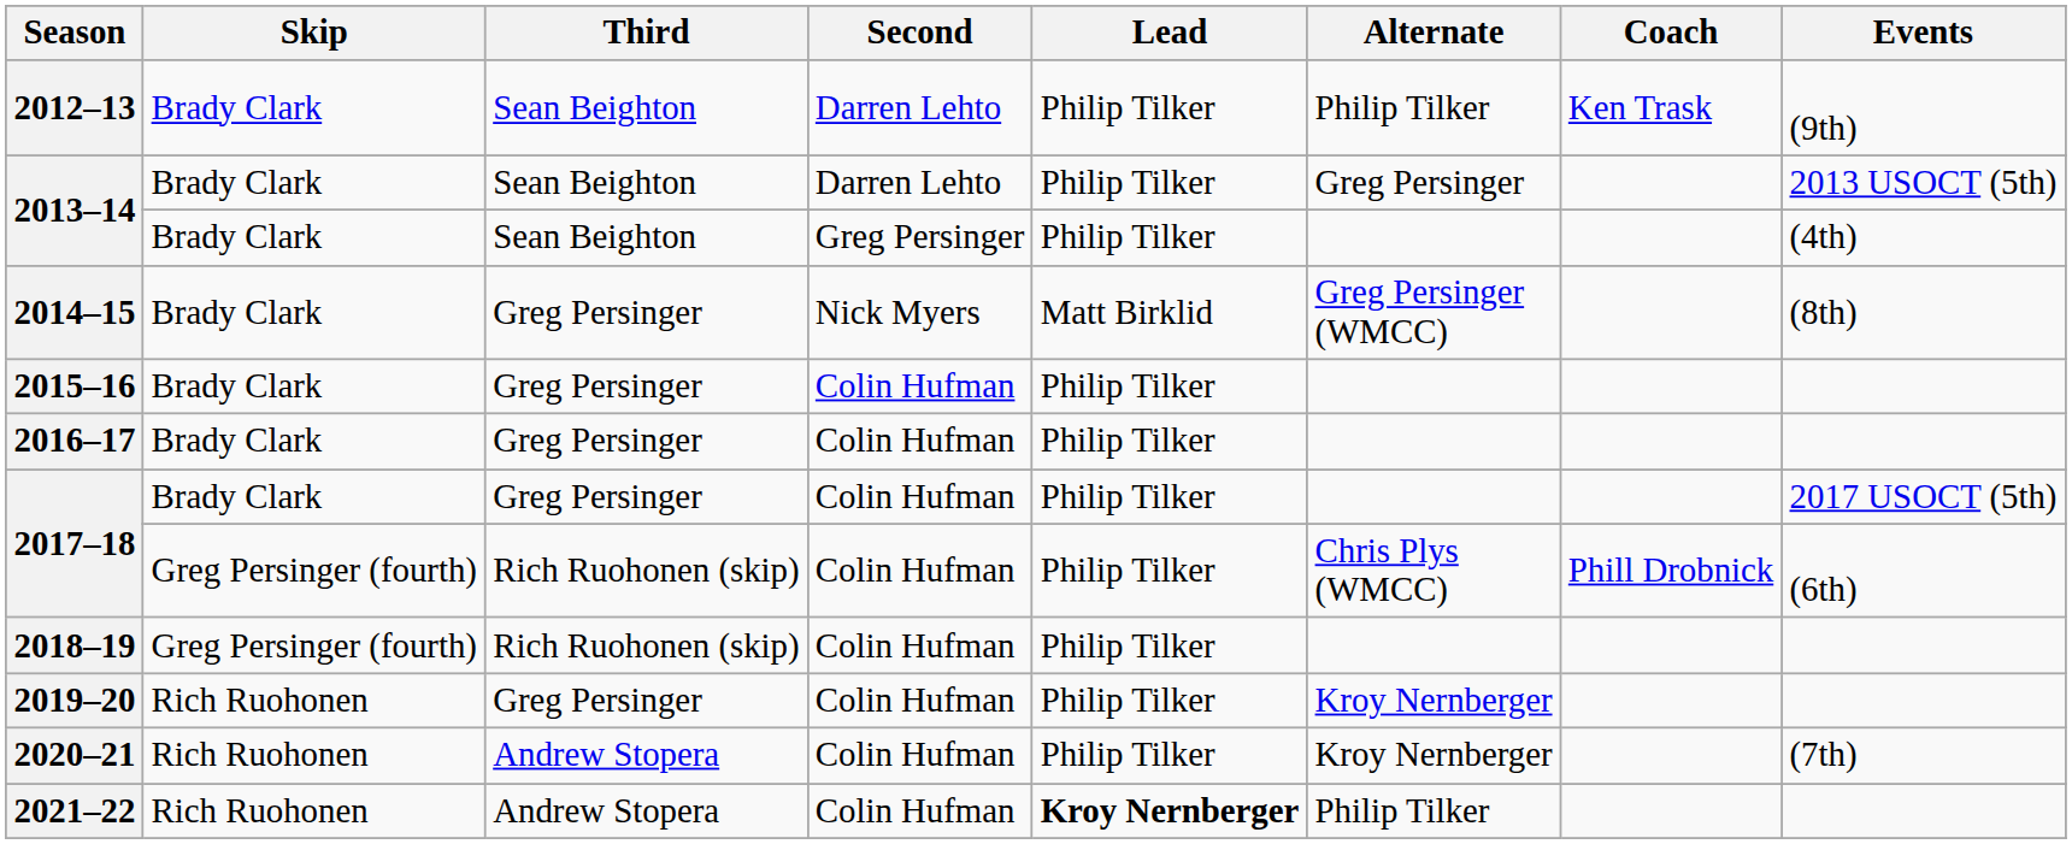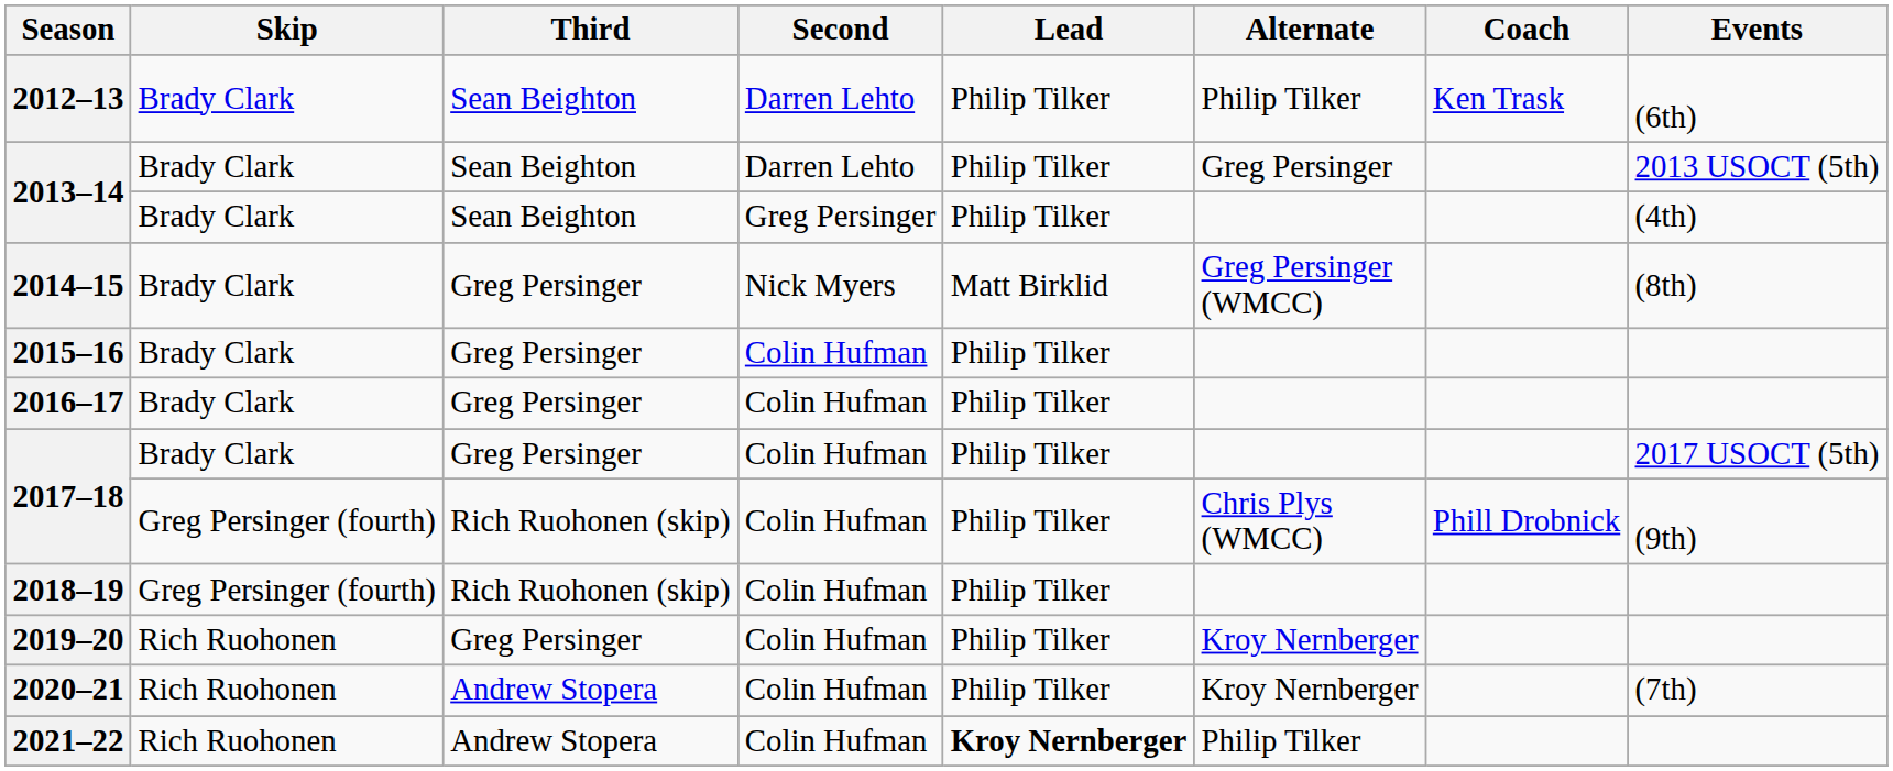 <table class="wikitable">
 <tr>
 <th scope="col">Season</th>
 <th scope="col">Skip</th>
 <th scope="col">Third</th>
 <th scope="col">Second</th>
 <th scope="col">Lead</th>
 <th scope="col">Alternate</th>
 <th scope="col">Coach</th>
 <th scope="col">Events</th>
 </tr>
 <tr>
 <th scope="row">2012–13</th>
 <td><a href='#'>Brady Clark</a></td>
 <td><a href='#'>Sean Beighton</a></td>
 <td><a href='#'>Darren Lehto</a></td>
 <td>Philip Tilker</td>
 <td>Philip Tilker</td>
 <td><a href='#'>Ken Trask</a></td>
-<td> <br> (9th)</td>
+<td> <br> (6th)</td>
 </tr>
 <tr>
 <th scope="row" rowspan=2>2013–14</th>
 <td>Brady Clark</td>
 <td>Sean Beighton</td>
 <td>Darren Lehto</td>
 <td>Philip Tilker</td>
 <td>Greg Persinger</td>
 <td></td>
 <td><a href='#'>2013 USOCT</a> (5th)</td>
 </tr>
 <tr>
 <td>Brady Clark</td>
 <td>Sean Beighton</td>
 <td>Greg Persinger</td>
 <td>Philip Tilker</td>
 <td></td>
 <td></td>
 <td> (4th)</td>
 </tr>
 <tr>
 <th scope="row">2014–15</th>
 <td>Brady Clark</td>
 <td>Greg Persinger</td>
 <td>Nick Myers</td>
 <td>Matt Birklid</td>
 <td><a href='#'>Greg Persinger</a><br>(WMCC)</td>
 <td></td>
 <td> (8th)</td>
 </tr>
 <tr>
 <th scope="row">2015–16</th>
 <td>Brady Clark</td>
 <td>Greg Persinger</td>
 <td><a href='#'>Colin Hufman</a></td>
 <td>Philip Tilker</td>
 <td></td>
 <td></td>
 <td> </td>
 </tr>
 <tr Darren Lehto>
 <th scope="row">2016–17</th>
 <td>Brady Clark</td>
 <td>Greg Persinger</td>
 <td>Colin Hufman</td>
 <td>Philip Tilker</td>
 <td></td>
 <td></td>
 <td> </td>
 </tr>
 <tr>
 <th scope="row" rowspan=2>2017–18</th>
 <td>Brady Clark</td>
 <td>Greg Persinger</td>
 <td>Colin Hufman</td>
 <td>Philip Tilker</td>
 <td></td>
 <td></td>
 <td><a href='#'>2017 USOCT</a> (5th)</td>
 </tr>
 <tr>
 <td>Greg Persinger (fourth)</td>
 <td>Rich Ruohonen (skip)</td>
 <td>Colin Hufman</td>
 <td>Philip Tilker</td>
 <td><a href='#'>Chris Plys</a><br>(WMCC)</td>
 <td><a href='#'>Phill Drobnick</a></td>
-<td> <br> (6th)</td>
+<td> <br> (9th)</td>
 </tr>
 <tr>
 <th scope="row">2018–19</th>
 <td>Greg Persinger (fourth)</td>
 <td>Rich Ruohonen (skip)</td>
 <td>Colin Hufman</td>
 <td>Philip Tilker</td>
 <td></td>
 <td></td>
 <td> </td>
 </tr>
 <tr>
 <th scope="row">2019–20</th>
 <td>Rich Ruohonen</td>
 <td>Greg Persinger</td>
 <td>Colin Hufman</td>
 <td>Philip Tilker</td>
 <td><a href='#'>Kroy Nernberger</a></td>
 <td></td>
 <td> </td>
 </tr>
 <tr>
 <th scope="row">2020–21</th>
 <td>Rich Ruohonen</td>
 <td><a href='#'>Andrew Stopera</a></td>
 <td>Colin Hufman</td>
 <td>Philip Tilker</td>
 <td>Kroy Nernberger</td>
 <td></td>
 <td> (7th)</td>
 </tr>
 <tr>
 <th scope="row">2021–22</th>
 <td>Rich Ruohonen</td>
 <td>Andrew Stopera</td>
 <td>Colin Hufman</td>
 <td><strong>Kroy Nernberger</strong></td>
 <td>Philip Tilker</td>
 <td></td>
 <td></td>
 </tr>
 </table>
